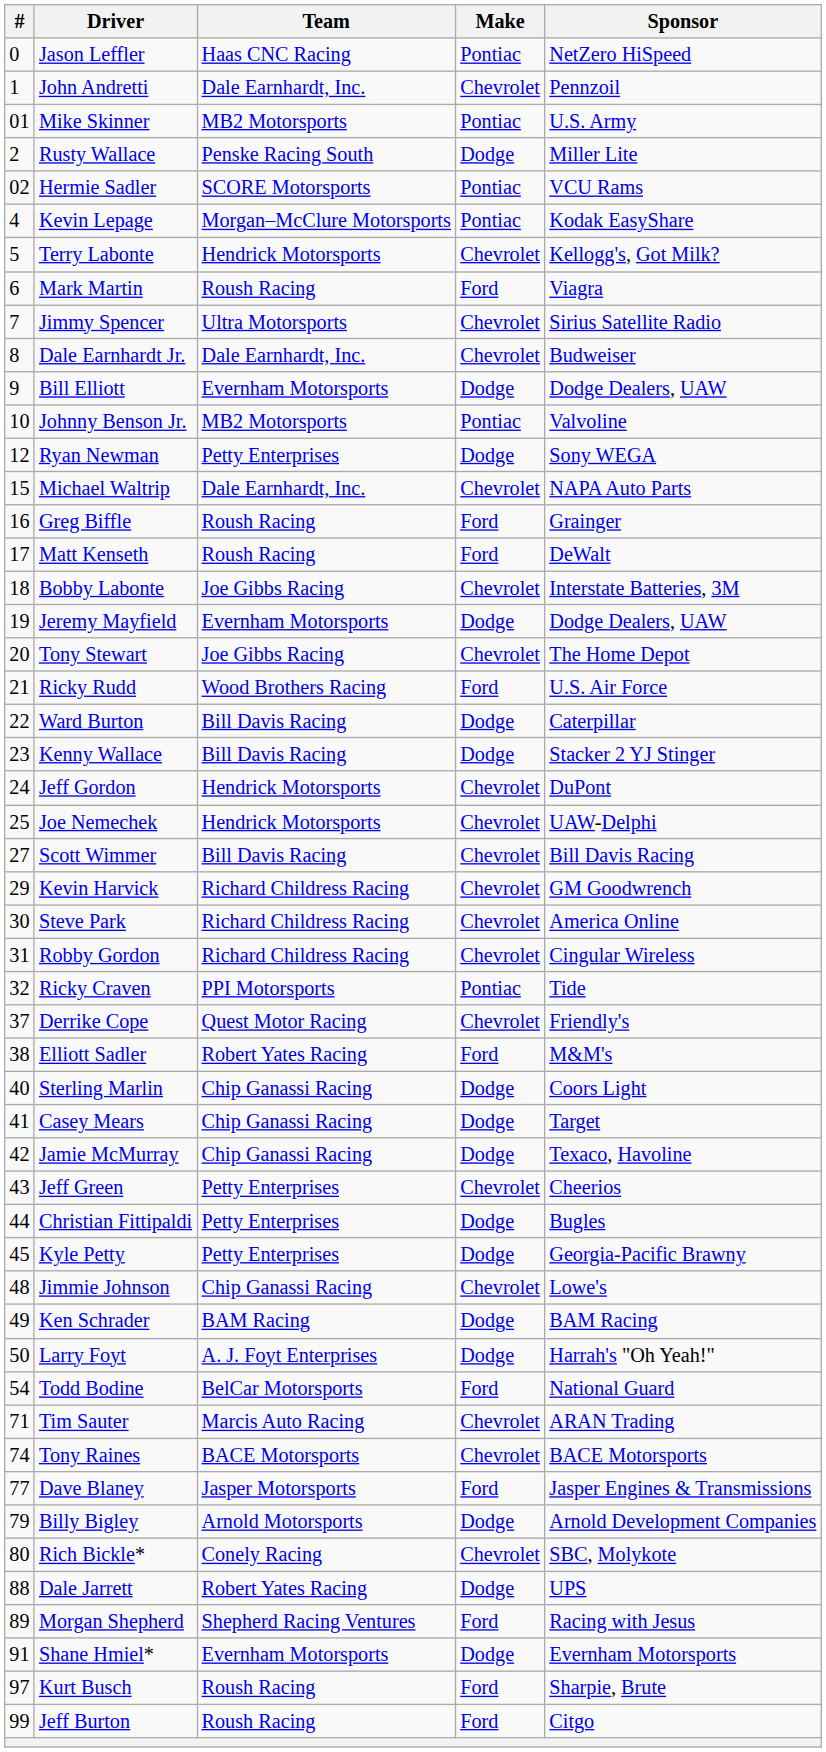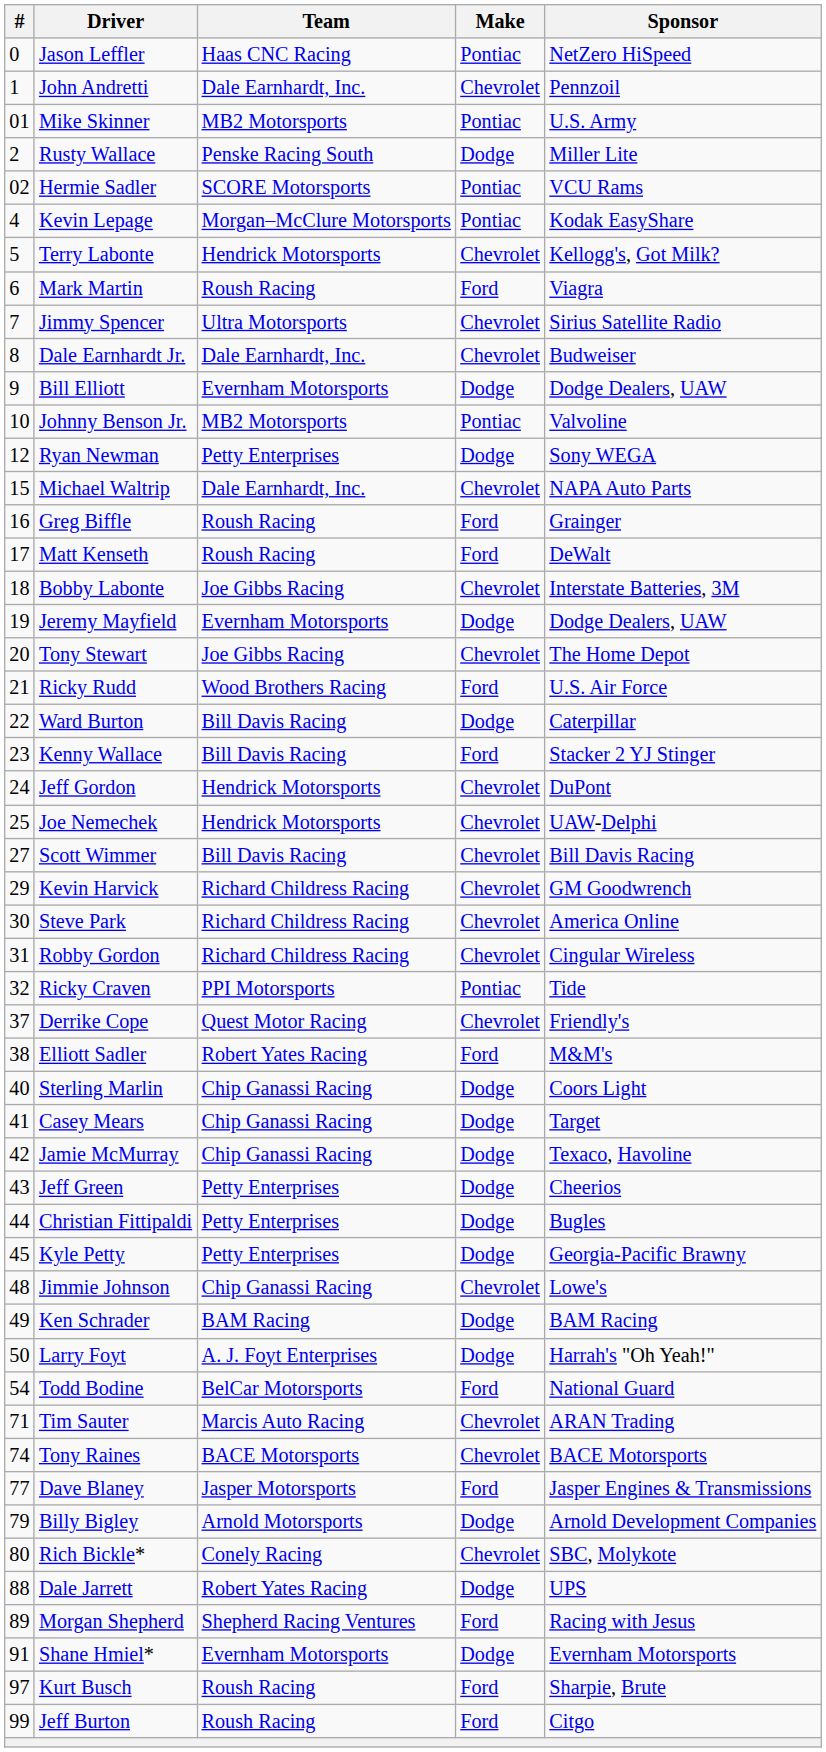 <table class="wikitable" style="font-size:95%">
 <tr>
 <th>#</th>
 <th>Driver</th>
 <th>Team</th>
 <th>Make</th>
 <th>Sponsor</th>
 </tr>
 <tr>
 <td>0</td>
 <td><a href='#'>Jason Leffler</a></td>
 <td><a href='#'>Haas CNC Racing</a></td>
 <td><a href='#'>Pontiac</a></td>
 <td><a href='#'>NetZero HiSpeed</a></td>
 </tr>
 <tr>
 <td>1</td>
 <td><a href='#'>John Andretti</a></td>
 <td><a href='#'>Dale Earnhardt, Inc.</a></td>
 <td><a href='#'>Chevrolet</a></td>
 <td><a href='#'>Pennzoil</a></td>
 </tr>
 <tr>
 <td>01</td>
 <td><a href='#'>Mike Skinner</a></td>
 <td><a href='#'>MB2 Motorsports</a></td>
 <td><a href='#'>Pontiac</a></td>
 <td><a href='#'>U.S. Army</a></td>
 </tr>
 <tr>
 <td>2</td>
 <td><a href='#'>Rusty Wallace</a></td>
 <td><a href='#'>Penske Racing South</a></td>
 <td><a href='#'>Dodge</a></td>
 <td><a href='#'>Miller Lite</a></td>
 </tr>
 <tr>
 <td>02</td>
 <td><a href='#'>Hermie Sadler</a></td>
 <td><a href='#'>SCORE Motorsports</a></td>
 <td><a href='#'>Pontiac</a></td>
 <td><a href='#'>VCU Rams</a></td>
 </tr>
 <tr>
 <td>4</td>
 <td><a href='#'>Kevin Lepage</a></td>
 <td><a href='#'>Morgan–McClure Motorsports</a></td>
 <td><a href='#'>Pontiac</a></td>
 <td><a href='#'>Kodak EasyShare</a></td>
 </tr>
 <tr>
 <td>5</td>
 <td><a href='#'>Terry Labonte</a></td>
 <td><a href='#'>Hendrick Motorsports</a></td>
 <td><a href='#'>Chevrolet</a></td>
 <td><a href='#'>Kellogg's</a>, <a href='#'>Got Milk?</a></td>
 </tr>
 <tr>
 <td>6</td>
 <td><a href='#'>Mark Martin</a></td>
 <td><a href='#'>Roush Racing</a></td>
 <td><a href='#'>Ford</a></td>
 <td><a href='#'>Viagra</a></td>
 </tr>
 <tr>
 <td>7</td>
 <td><a href='#'>Jimmy Spencer</a></td>
 <td><a href='#'>Ultra Motorsports</a></td>
 <td><a href='#'>Chevrolet</a></td>
 <td><a href='#'>Sirius Satellite Radio</a></td>
 </tr>
 <tr>
 <td>8</td>
 <td><a href='#'>Dale Earnhardt Jr.</a></td>
 <td><a href='#'>Dale Earnhardt, Inc.</a></td>
 <td><a href='#'>Chevrolet</a></td>
 <td><a href='#'>Budweiser</a></td>
 </tr>
 <tr>
 <td>9</td>
 <td><a href='#'>Bill Elliott</a></td>
 <td><a href='#'>Evernham Motorsports</a></td>
 <td><a href='#'>Dodge</a></td>
 <td><a href='#'>Dodge Dealers</a>, <a href='#'>UAW</a></td>
 </tr>
 <tr>
 <td>10</td>
 <td><a href='#'>Johnny Benson Jr.</a></td>
 <td><a href='#'>MB2 Motorsports</a></td>
 <td><a href='#'>Pontiac</a></td>
 <td><a href='#'>Valvoline</a></td>
 </tr>
 <tr>
 <td>12</td>
 <td><a href='#'>Ryan Newman</a></td>
 <td><a href='#'>Petty Enterprises</a></td>
 <td><a href='#'>Dodge</a></td>
 <td><a href='#'>Sony WEGA</a></td>
 </tr>
 <tr>
 <td>15</td>
 <td><a href='#'>Michael Waltrip</a></td>
 <td><a href='#'>Dale Earnhardt, Inc.</a></td>
 <td><a href='#'>Chevrolet</a></td>
 <td><a href='#'>NAPA Auto Parts</a></td>
 </tr>
 <tr>
 <td>16</td>
 <td><a href='#'>Greg Biffle</a></td>
 <td><a href='#'>Roush Racing</a></td>
 <td><a href='#'>Ford</a></td>
 <td><a href='#'>Grainger</a></td>
 </tr>
 <tr>
 <td>17</td>
 <td><a href='#'>Matt Kenseth</a></td>
 <td><a href='#'>Roush Racing</a></td>
 <td><a href='#'>Ford</a></td>
 <td><a href='#'>DeWalt</a></td>
 </tr>
 <tr>
 <td>18</td>
 <td><a href='#'>Bobby Labonte</a></td>
 <td><a href='#'>Joe Gibbs Racing</a></td>
 <td><a href='#'>Chevrolet</a></td>
 <td><a href='#'>Interstate Batteries</a>, <a href='#'>3M</a></td>
 </tr>
 <tr>
 <td>19</td>
 <td><a href='#'>Jeremy Mayfield</a></td>
 <td><a href='#'>Evernham Motorsports</a></td>
 <td><a href='#'>Dodge</a></td>
 <td><a href='#'>Dodge Dealers</a>, <a href='#'>UAW</a></td>
 </tr>
 <tr>
 <td>20</td>
 <td><a href='#'>Tony Stewart</a></td>
 <td><a href='#'>Joe Gibbs Racing</a></td>
 <td><a href='#'>Chevrolet</a></td>
 <td><a href='#'>The Home Depot</a></td>
 </tr>
 <tr>
 <td>21</td>
 <td><a href='#'>Ricky Rudd</a></td>
 <td><a href='#'>Wood Brothers Racing</a></td>
 <td><a href='#'>Ford</a></td>
 <td><a href='#'>U.S. Air Force</a></td>
 </tr>
 <tr>
 <td>22</td>
 <td><a href='#'>Ward Burton</a></td>
 <td><a href='#'>Bill Davis Racing</a></td>
 <td><a href='#'>Dodge</a></td>
 <td><a href='#'>Caterpillar</a></td>
 </tr>
 <tr>
 <td>23</td>
 <td><a href='#'>Kenny Wallace</a></td>
 <td><a href='#'>Bill Davis Racing</a></td>
-<td><a href='#'>Dodge</a></td>
+<td><a href='#'>Ford</a></td>
 <td><a href='#'>Stacker 2 YJ Stinger</a></td>
 </tr>
 <tr>
 <td>24</td>
 <td><a href='#'>Jeff Gordon</a></td>
 <td><a href='#'>Hendrick Motorsports</a></td>
 <td><a href='#'>Chevrolet</a></td>
 <td><a href='#'>DuPont</a></td>
 </tr>
 <tr>
 <td>25</td>
 <td><a href='#'>Joe Nemechek</a></td>
 <td><a href='#'>Hendrick Motorsports</a></td>
 <td><a href='#'>Chevrolet</a></td>
 <td><a href='#'>UAW</a>-<a href='#'>Delphi</a></td>
 </tr>
 <tr>
 <td>27</td>
 <td><a href='#'>Scott Wimmer</a></td>
 <td><a href='#'>Bill Davis Racing</a></td>
 <td><a href='#'>Chevrolet</a></td>
 <td><a href='#'>Bill Davis Racing</a></td>
 </tr>
 <tr>
 <td>29</td>
 <td><a href='#'>Kevin Harvick</a></td>
 <td><a href='#'>Richard Childress Racing</a></td>
 <td><a href='#'>Chevrolet</a></td>
 <td><a href='#'>GM Goodwrench</a></td>
 </tr>
 <tr>
 <td>30</td>
 <td><a href='#'>Steve Park</a></td>
 <td><a href='#'>Richard Childress Racing</a></td>
 <td><a href='#'>Chevrolet</a></td>
 <td><a href='#'>America Online</a></td>
 </tr>
 <tr>
 <td>31</td>
 <td><a href='#'>Robby Gordon</a></td>
 <td><a href='#'>Richard Childress Racing</a></td>
 <td><a href='#'>Chevrolet</a></td>
 <td><a href='#'>Cingular Wireless</a></td>
 </tr>
 <tr>
 <td>32</td>
 <td><a href='#'>Ricky Craven</a></td>
 <td><a href='#'>PPI Motorsports</a></td>
 <td><a href='#'>Pontiac</a></td>
 <td><a href='#'>Tide</a></td>
 </tr>
 <tr>
 <td>37</td>
 <td><a href='#'>Derrike Cope</a></td>
 <td><a href='#'>Quest Motor Racing</a></td>
 <td><a href='#'>Chevrolet</a></td>
 <td><a href='#'>Friendly's</a></td>
 </tr>
 <tr>
 <td>38</td>
 <td><a href='#'>Elliott Sadler</a></td>
 <td><a href='#'>Robert Yates Racing</a></td>
 <td><a href='#'>Ford</a></td>
 <td><a href='#'>M&M's</a></td>
 </tr>
 <tr>
 <td>40</td>
 <td><a href='#'>Sterling Marlin</a></td>
 <td><a href='#'>Chip Ganassi Racing</a></td>
 <td><a href='#'>Dodge</a></td>
 <td><a href='#'>Coors Light</a></td>
 </tr>
 <tr>
 <td>41</td>
 <td><a href='#'>Casey Mears</a></td>
 <td><a href='#'>Chip Ganassi Racing</a></td>
 <td><a href='#'>Dodge</a></td>
 <td><a href='#'>Target</a></td>
 </tr>
 <tr>
 <td>42</td>
 <td><a href='#'>Jamie McMurray</a></td>
 <td><a href='#'>Chip Ganassi Racing</a></td>
 <td><a href='#'>Dodge</a></td>
 <td><a href='#'>Texaco</a>, <a href='#'>Havoline</a></td>
 </tr>
 <tr>
 <td>43</td>
 <td><a href='#'>Jeff Green</a></td>
 <td><a href='#'>Petty Enterprises</a></td>
-<td><a href='#'>Chevrolet</a></td>
+<td><a href='#'>Dodge</a></td>
 <td><a href='#'>Cheerios</a></td>
 </tr>
 <tr>
 <td>44</td>
 <td><a href='#'>Christian Fittipaldi</a></td>
 <td><a href='#'>Petty Enterprises</a></td>
 <td><a href='#'>Dodge</a></td>
 <td><a href='#'>Bugles</a></td>
 </tr>
 <tr>
 <td>45</td>
 <td><a href='#'>Kyle Petty</a></td>
 <td><a href='#'>Petty Enterprises</a></td>
 <td><a href='#'>Dodge</a></td>
 <td><a href='#'>Georgia-Pacific Brawny</a></td>
 </tr>
 <tr>
 <td>48</td>
 <td><a href='#'>Jimmie Johnson</a></td>
 <td><a href='#'>Chip Ganassi Racing</a></td>
 <td><a href='#'>Chevrolet</a></td>
 <td><a href='#'>Lowe's</a></td>
 </tr>
 <tr>
 <td>49</td>
 <td><a href='#'>Ken Schrader</a></td>
 <td><a href='#'>BAM Racing</a></td>
 <td><a href='#'>Dodge</a></td>
 <td><a href='#'>BAM Racing</a></td>
 </tr>
 <tr>
 <td>50</td>
 <td><a href='#'>Larry Foyt</a></td>
 <td><a href='#'>A. J. Foyt Enterprises</a></td>
 <td><a href='#'>Dodge</a></td>
 <td><a href='#'>Harrah's</a> "Oh Yeah!"</td>
 </tr>
 <tr>
 <td>54</td>
 <td><a href='#'>Todd Bodine</a></td>
 <td><a href='#'>BelCar Motorsports</a></td>
 <td><a href='#'>Ford</a></td>
 <td><a href='#'>National Guard</a></td>
 </tr>
 <tr>
 <td>71</td>
 <td><a href='#'>Tim Sauter</a></td>
 <td><a href='#'>Marcis Auto Racing</a></td>
 <td><a href='#'>Chevrolet</a></td>
 <td><a href='#'>ARAN Trading</a></td>
 </tr>
 <tr>
 <td>74</td>
 <td><a href='#'>Tony Raines</a></td>
 <td><a href='#'>BACE Motorsports</a></td>
 <td><a href='#'>Chevrolet</a></td>
 <td><a href='#'>BACE Motorsports</a></td>
 </tr>
 <tr>
 <td>77</td>
 <td><a href='#'>Dave Blaney</a></td>
 <td><a href='#'>Jasper Motorsports</a></td>
 <td><a href='#'>Ford</a></td>
 <td><a href='#'>Jasper Engines & Transmissions</a></td>
 </tr>
 <tr>
 <td>79</td>
 <td><a href='#'>Billy Bigley</a></td>
 <td><a href='#'>Arnold Motorsports</a></td>
 <td><a href='#'>Dodge</a></td>
 <td><a href='#'>Arnold Development Companies</a></td>
 </tr>
 <tr>
 <td>80</td>
 <td><a href='#'>Rich Bickle</a>*</td>
 <td><a href='#'>Conely Racing</a></td>
 <td><a href='#'>Chevrolet</a></td>
 <td><a href='#'>SBC</a>, <a href='#'>Molykote</a></td>
 </tr>
 <tr>
 <td>88</td>
 <td><a href='#'>Dale Jarrett</a></td>
 <td><a href='#'>Robert Yates Racing</a></td>
 <td><a href='#'>Dodge</a></td>
 <td><a href='#'>UPS</a></td>
 </tr>
 <tr>
 <td>89</td>
 <td><a href='#'>Morgan Shepherd</a></td>
 <td><a href='#'>Shepherd Racing Ventures</a></td>
 <td><a href='#'>Ford</a></td>
 <td><a href='#'>Racing with Jesus</a></td>
 </tr>
 <tr>
 <td>91</td>
 <td><a href='#'>Shane Hmiel</a>*</td>
 <td><a href='#'>Evernham Motorsports</a></td>
 <td><a href='#'>Dodge</a></td>
 <td><a href='#'>Evernham Motorsports</a></td>
 </tr>
 <tr>
 <td>97</td>
 <td><a href='#'>Kurt Busch</a></td>
 <td><a href='#'>Roush Racing</a></td>
 <td><a href='#'>Ford</a></td>
 <td><a href='#'>Sharpie</a>, <a href='#'>Brute</a></td>
 </tr>
 <tr>
 <td>99</td>
 <td><a href='#'>Jeff Burton</a></td>
 <td><a href='#'>Roush Racing</a></td>
 <td><a href='#'>Ford</a></td>
 <td><a href='#'>Citgo</a></td>
 </tr>
 <tr>
 <th colspan="5"></th>
 </tr>
 </table>
